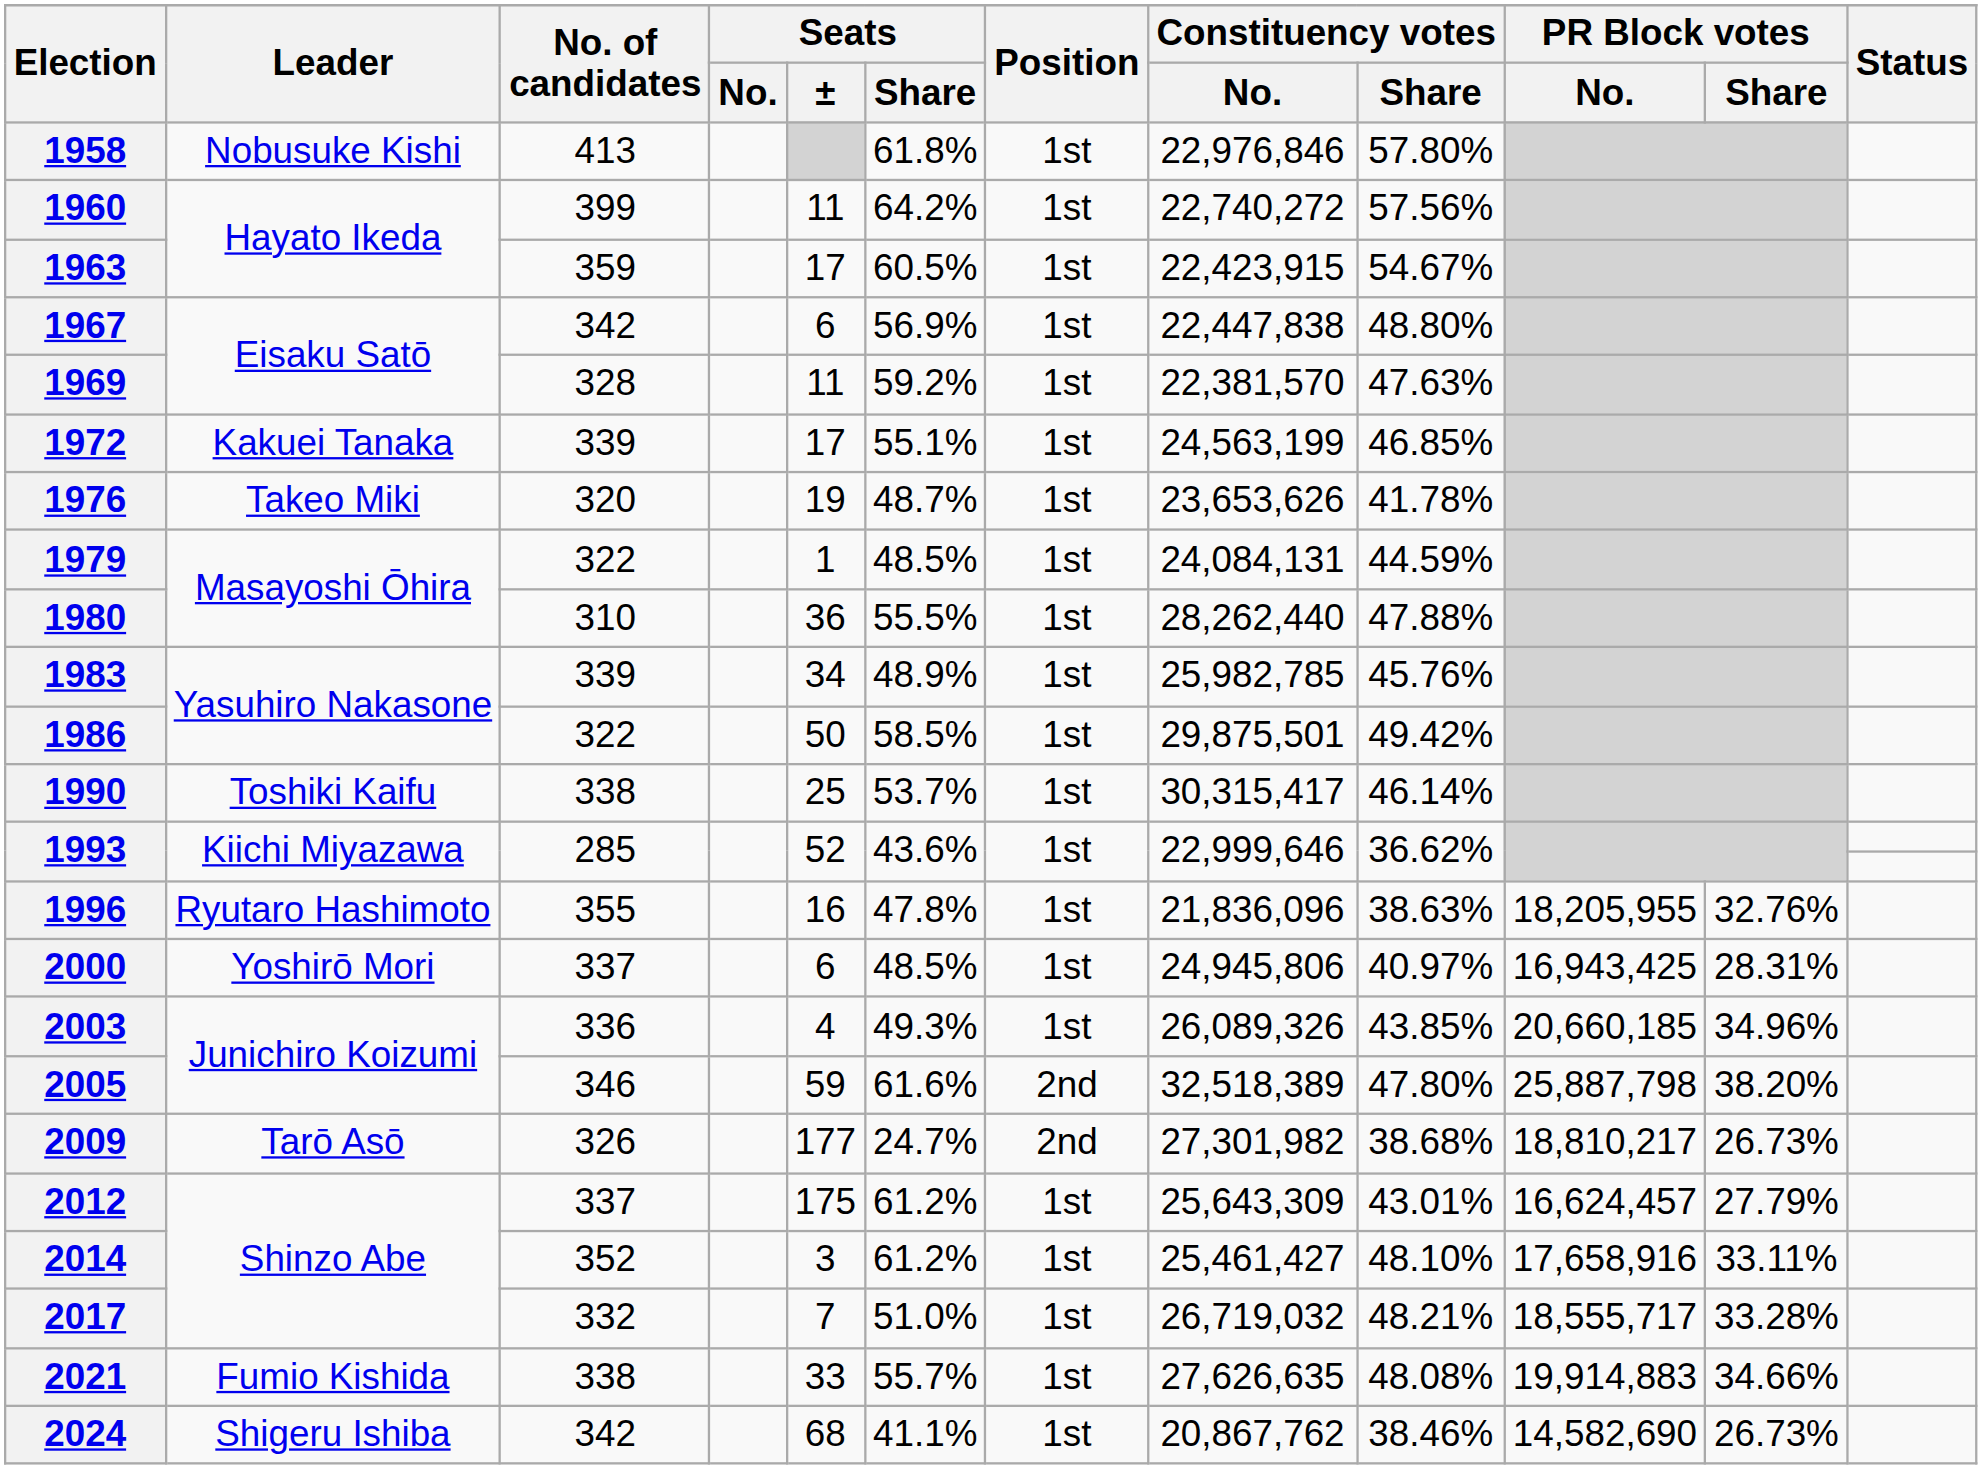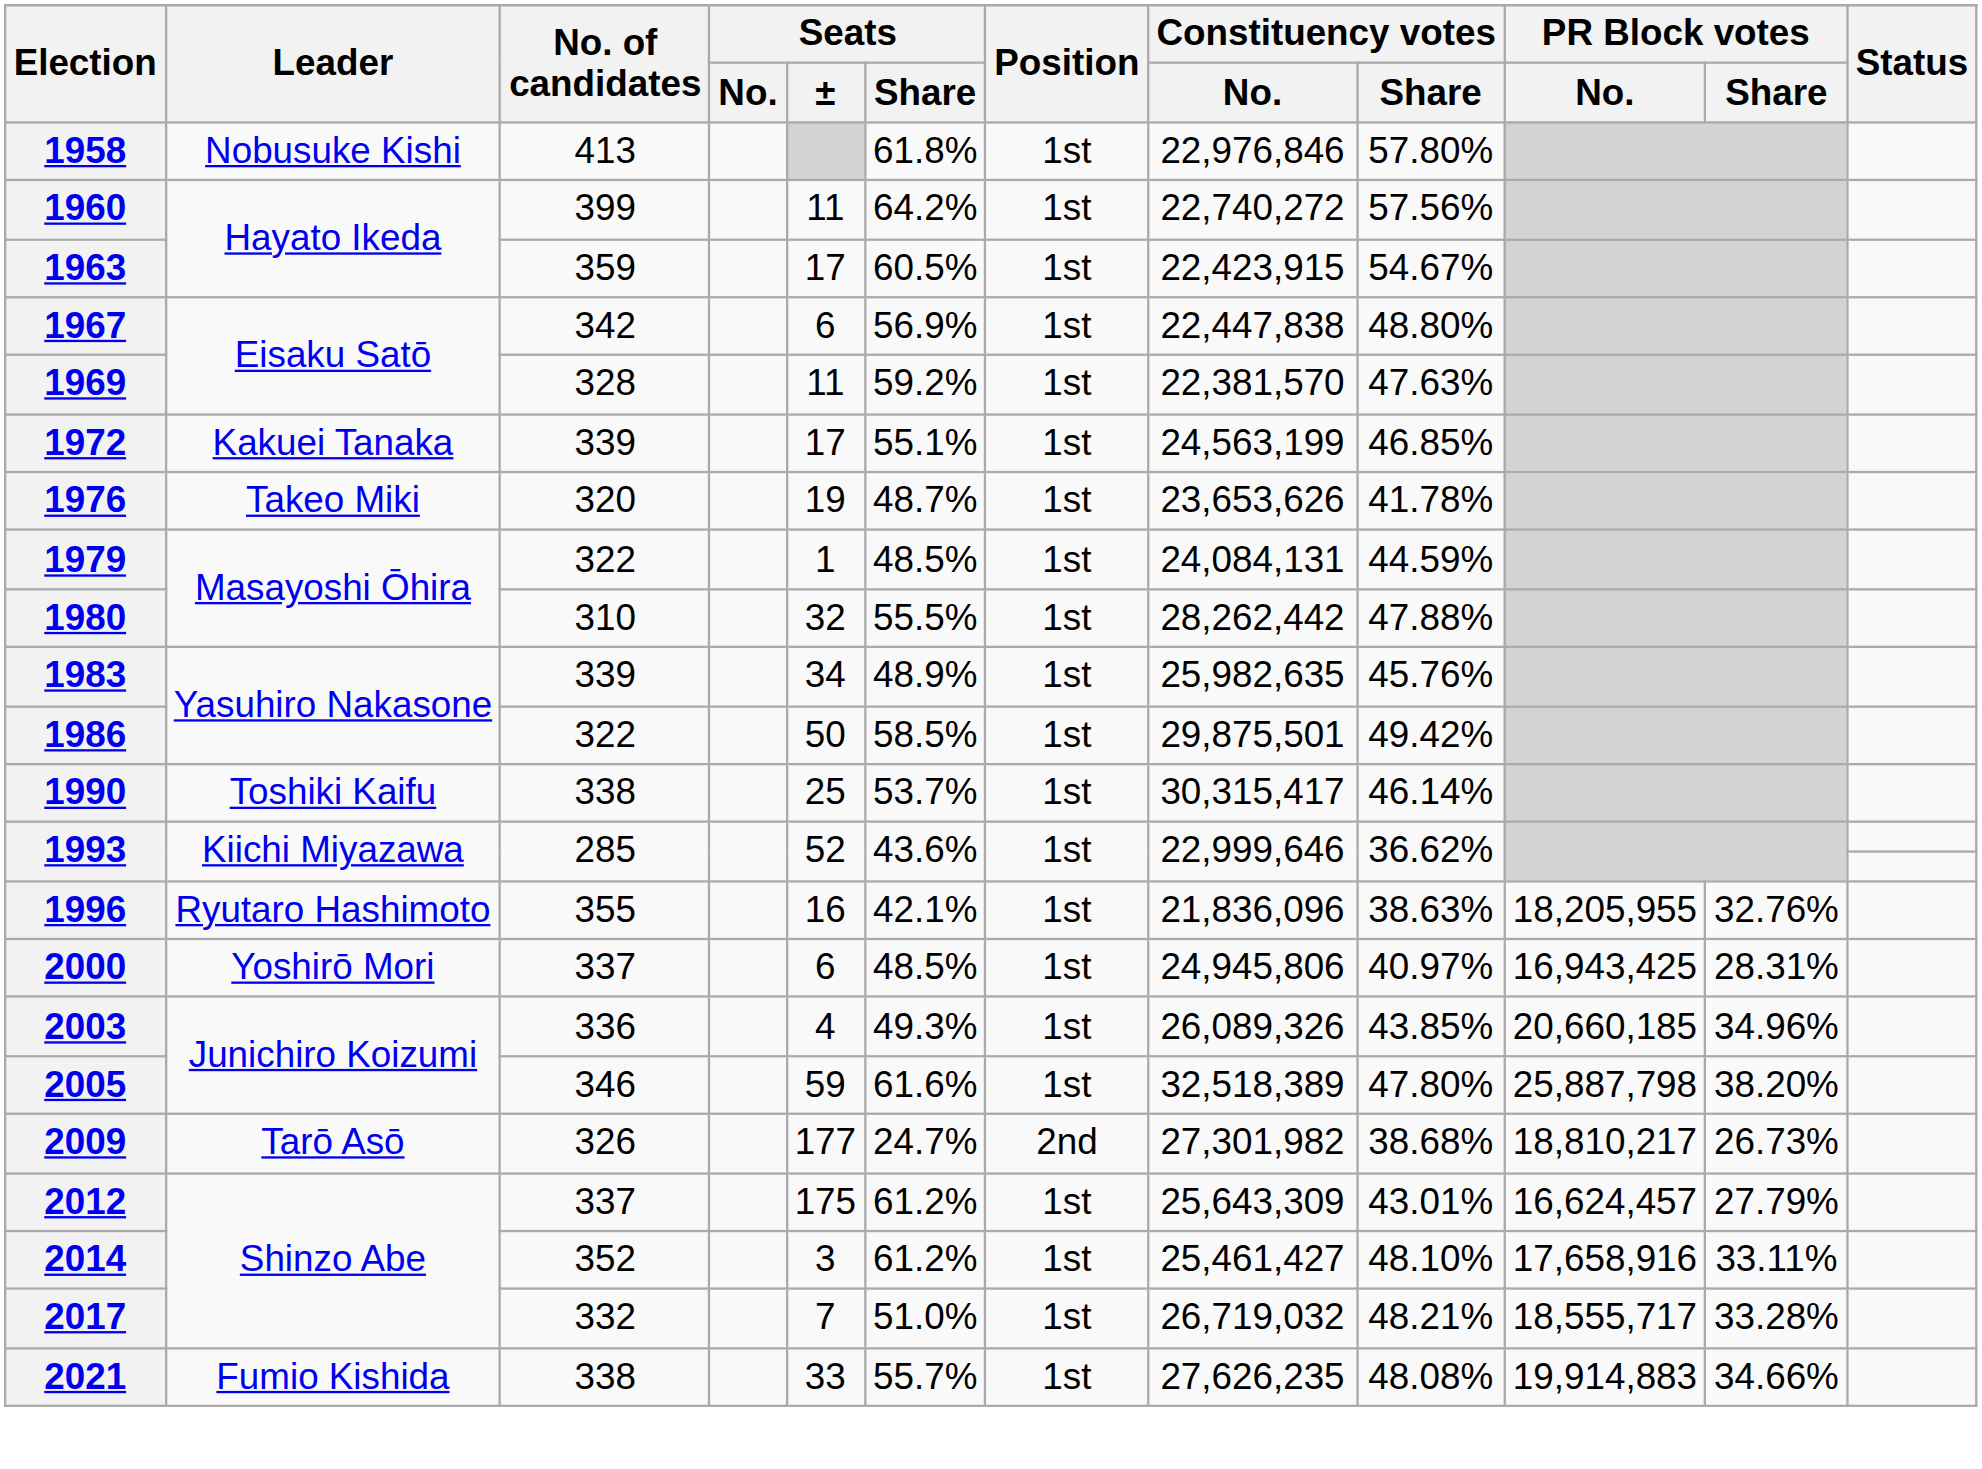 <table class="wikitable sortable">
 <tr>
 </tr>
 <tr>
 <th rowspan=2>Election</th>
 <th rowspan=2>Leader</th>
 <th rowspan=2>No. of<br>candidates</th>
 <th colspan=3>Seats</th>
 <th rowspan=2>Position</th>
 <th colspan=2>Constituency votes</th>
 <th colspan=2>PR Block votes</th>
 <th rowspan=2>Status</th>
 </tr>
 <tr>
 <th>No.</th>
 <th>±</th>
 <th>Share</th>
 <th>No.</th>
 <th>Share</th>
 <th>No.</th>
 <th>Share</th>
 </tr>
 <tr style="text-align:center;">
 <th><a href='#'>1958</a></th>
 <td><a href='#'>Nobusuke Kishi</a></td>
 <td>413</td>
 <td></td>
 <td bgcolor="lightgrey"></td>
 <td>61.8%</td>
 <td>1st</td>
 <td>22,976,846</td>
 <td>57.80%</td>
 <td colspan=2 bgcolor="lightgrey"></td>
 <td></td>
 </tr>
 <tr style="text-align:center;">
 <th><a href='#'>1960</a></th>
 <td rowspan="2"><a href='#'>Hayato Ikeda</a></td>
 <td>399</td>
 <td></td>
 <td> 11</td>
 <td>64.2%</td>
 <td> 1st</td>
 <td>22,740,272</td>
 <td>57.56%</td>
 <td colspan=2 bgcolor="lightgrey"></td>
 <td></td>
 </tr>
 <tr style="text-align:center;">
 <th><a href='#'>1963</a></th>
 <td>359</td>
 <td></td>
 <td> 17</td>
 <td>60.5%</td>
 <td> 1st</td>
 <td>22,423,915</td>
 <td>54.67%</td>
 <td colspan=2 bgcolor="lightgrey"></td>
 <td></td>
 </tr>
 <tr style="text-align:center;">
 <th><a href='#'>1967</a></th>
 <td rowspan="2"><a href='#'>Eisaku Satō</a></td>
 <td>342</td>
 <td></td>
 <td> 6</td>
 <td>56.9%</td>
 <td> 1st</td>
 <td>22,447,838</td>
 <td>48.80%</td>
 <td colspan=2 bgcolor="lightgrey"></td>
 <td></td>
 </tr>
 <tr style="text-align:center;">
 <th><a href='#'>1969</a></th>
 <td>328</td>
 <td></td>
 <td> 11</td>
 <td>59.2%</td>
 <td> 1st</td>
 <td>22,381,570</td>
 <td>47.63%</td>
 <td colspan=2 bgcolor="lightgrey"></td>
 <td></td>
 </tr>
 <tr style="text-align:center;">
 <th><a href='#'>1972</a></th>
 <td><a href='#'>Kakuei Tanaka</a></td>
 <td>339</td>
 <td></td>
 <td> 17</td>
 <td>55.1%</td>
 <td> 1st</td>
 <td>24,563,199</td>
 <td>46.85%</td>
 <td colspan=2 bgcolor="lightgrey"></td>
 <td></td>
 </tr>
 <tr style="text-align:center;">
 <th><a href='#'>1976</a></th>
 <td><a href='#'>Takeo Miki</a></td>
 <td>320</td>
 <td></td>
 <td> 19</td>
 <td>48.7%</td>
 <td> 1st</td>
 <td>23,653,626</td>
 <td>41.78%</td>
 <td colspan=2 bgcolor="lightgrey"></td>
 <td></td>
 </tr>
 <tr style="text-align:center;">
 <th><a href='#'>1979</a></th>
 <td rowspan="2"><a href='#'>Masayoshi Ōhira</a></td>
 <td>322</td>
 <td></td>
 <td> 1</td>
 <td>48.5%</td>
 <td> 1st</td>
 <td>24,084,131</td>
 <td>44.59%</td>
 <td colspan=2 bgcolor="lightgrey"></td>
 <td></td>
 </tr>
 <tr style="text-align:center;">
 <th><a href='#'>1980</a></th>
 <td>310</td>
 <td></td>
-<td> 36</td>
+<td> 32</td>
 <td>55.5%</td>
 <td> 1st</td>
-<td>28,262,440</td>
+<td>28,262,442</td>
 <td>47.88%</td>
 <td colspan=2 bgcolor="lightgrey"></td>
 <td></td>
 </tr>
 <tr style="text-align:center;">
 <th><a href='#'>1983</a></th>
 <td rowspan="2"><a href='#'>Yasuhiro Nakasone</a></td>
 <td>339</td>
 <td></td>
 <td> 34</td>
 <td>48.9%</td>
 <td> 1st</td>
-<td>25,982,785</td>
+<td>25,982,635</td>
 <td>45.76%</td>
 <td colspan=2 bgcolor="lightgrey"></td>
 <td></td>
 </tr>
 <tr style="text-align:center;">
 <th><a href='#'>1986</a></th>
 <td>322</td>
 <td></td>
 <td> 50</td>
 <td>58.5%</td>
 <td> 1st</td>
 <td>29,875,501</td>
 <td>49.42%</td>
 <td colspan=2 bgcolor="lightgrey"></td>
 <td></td>
 </tr>
 <tr style="text-align:center;">
 <th><a href='#'>1990</a></th>
 <td><a href='#'>Toshiki Kaifu</a></td>
 <td>338</td>
 <td></td>
 <td> 25</td>
 <td>53.7%</td>
 <td> 1st</td>
 <td>30,315,417</td>
 <td>46.14%</td>
 <td colspan=2 bgcolor="lightgrey"></td>
 <td></td>
 </tr>
 <tr style="text-align:center;">
 <th rowspan=2><a href='#'>1993</a></th>
 <td rowspan=2><a href='#'>Kiichi Miyazawa</a></td>
 <td rowspan=2>285</td>
 <td rowspan=2></td>
 <td rowspan=2> 52</td>
 <td rowspan=2>43.6%</td>
 <td rowspan=2> 1st</td>
 <td rowspan=2>22,999,646</td>
 <td rowspan=2>36.62%</td>
 <td colspan=2 rowspan=2 bgcolor="lightgrey"></td>
 <td></td>
 </tr>
 <tr style="text-align:center;">
 <td></td>
 </tr>
 <tr style="text-align:center;">
 <th><a href='#'>1996</a></th>
 <td><a href='#'>Ryutaro Hashimoto</a></td>
 <td>355</td>
 <td></td>
 <td> 16</td>
-<td>47.8%</td>
+<td>42.1%</td>
 <td> 1st</td>
 <td>21,836,096</td>
 <td>38.63%</td>
 <td>18,205,955</td>
 <td>32.76%</td>
 <td></td>
 </tr>
 <tr style="text-align:center;">
 <th><a href='#'>2000</a></th>
 <td><a href='#'>Yoshirō Mori</a></td>
 <td>337</td>
 <td></td>
 <td> 6</td>
 <td>48.5%</td>
 <td> 1st</td>
 <td>24,945,806</td>
 <td>40.97%</td>
 <td>16,943,425</td>
 <td>28.31%</td>
 <td></td>
 </tr>
 <tr style="text-align:center;">
 <th><a href='#'>2003</a></th>
 <td rowspan="2"><a href='#'>Junichiro Koizumi</a></td>
 <td>336</td>
 <td></td>
 <td> 4</td>
 <td>49.3%</td>
 <td> 1st</td>
 <td>26,089,326</td>
 <td>43.85%</td>
 <td>20,660,185</td>
 <td>34.96%</td>
 <td></td>
 </tr>
 <tr style="text-align:center;">
 <th><a href='#'>2005</a></th>
 <td>346</td>
 <td></td>
 <td> 59</td>
 <td>61.6%</td>
-<td> 2nd</td>
+<td> 1st</td>
 <td>32,518,389</td>
 <td>47.80%</td>
 <td>25,887,798</td>
 <td>38.20%</td>
 <td></td>
 </tr>
 <tr style="text-align:center;">
 <th><a href='#'>2009</a></th>
 <td><a href='#'>Tarō Asō</a></td>
 <td>326</td>
 <td></td>
 <td> 177</td>
 <td>24.7%</td>
 <td> 2nd</td>
 <td>27,301,982</td>
 <td>38.68%</td>
 <td>18,810,217</td>
 <td>26.73%</td>
 <td></td>
 </tr>
 <tr style="text-align:center;">
 <th><a href='#'>2012</a></th>
 <td rowspan="3"><a href='#'>Shinzo Abe</a></td>
 <td>337</td>
 <td></td>
 <td> 175</td>
 <td>61.2%</td>
 <td> 1st</td>
 <td>25,643,309</td>
 <td>43.01%</td>
 <td>16,624,457</td>
 <td>27.79%</td>
 <td></td>
 </tr>
 <tr style="text-align:center;">
 <th><a href='#'>2014</a></th>
 <td>352</td>
 <td></td>
 <td> 3</td>
 <td>61.2%</td>
 <td> 1st</td>
 <td>25,461,427</td>
 <td>48.10%</td>
 <td>17,658,916</td>
 <td>33.11%</td>
 <td></td>
 </tr>
 <tr style="text-align:center;">
 <th><a href='#'>2017</a></th>
 <td>332</td>
 <td></td>
 <td> 7</td>
 <td>51.0%</td>
 <td> 1st</td>
 <td>26,719,032</td>
 <td>48.21%</td>
 <td>18,555,717</td>
 <td>33.28%</td>
 <td></td>
 </tr>
 <tr style="text-align:center;">
 <th><a href='#'>2021</a></th>
 <td><a href='#'>Fumio Kishida</a></td>
 <td>338</td>
 <td></td>
 <td> 33</td>
 <td>55.7%</td>
 <td> 1st</td>
-<td>27,626,635</td>
+<td>27,626,235</td>
 <td>48.08%</td>
 <td>19,914,883</td>
 <td>34.66%</td>
 <td></td>
 </tr>
-<tr style="text-align:center;">
-<th><a href='#'>2024</a></th>
-<td><a href='#'>Shigeru Ishiba</a></td>
-<td>342</td>
-<td></td>
-<td> 68</td>
-<td>41.1%</td>
-<td> 1st</td>
-<td>20,867,762</td>
-<td>38.46%</td>
-<td>14,582,690</td>
-<td>26.73%</td>
-<td></td>
-</tr>
 </table>
